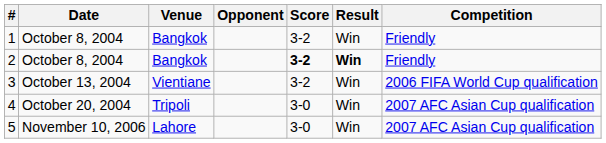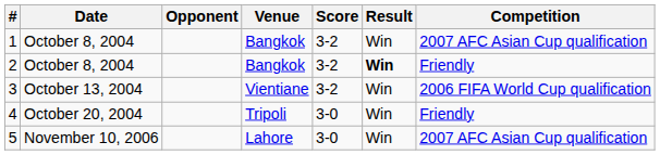 <table class="wikitable">
 <tr>
 <th>#</th>
 <th>Date</th>
+<th>Opponent</th>
 <th>Venue</th>
-<th>Opponent</th>
 <th>Score</th>
 <th>Result</th>
 <th>Competition</th>
 </tr>
 <tr>
 <td>1</td>
 <td>October 8, 2004</td>
+<td></td>
 <td><a href='#'>Bangkok</a></td>
-<td></td>
 <td>3-2</td>
 <td>Win</td>
-<td><a href='#'>Friendly</a></td>
+<td><a href='#'>2007 AFC Asian Cup qualification</a></td>
 </tr>
 <tr>
 <td>2</td>
 <td>October 8, 2004</td>
+<td></td>
 <td><a href='#'>Bangkok</a></td>
-<td></td>
-<td><strong>3-2</strong></td>
+<td>3-2</td>
 <td><strong>Win</strong></td>
 <td><a href='#'>Friendly</a></td>
 </tr>
 <tr>
 <td>3</td>
 <td>October 13, 2004</td>
+<td></td>
 <td><a href='#'>Vientiane</a></td>
-<td></td>
 <td>3-2</td>
 <td>Win</td>
 <td><a href='#'>2006 FIFA World Cup qualification</a></td>
 </tr>
 <tr>
 <td>4</td>
 <td>October 20, 2004</td>
+<td></td>
 <td><a href='#'>Tripoli</a></td>
-<td></td>
 <td>3-0</td>
 <td>Win</td>
-<td><a href='#'>2007 AFC Asian Cup qualification</a></td>
+<td><a href='#'>Friendly</a></td>
 </tr>
 <tr>
 <td>5</td>
 <td>November 10, 2006</td>
+<td></td>
 <td><a href='#'>Lahore</a></td>
-<td></td>
 <td>3-0</td>
 <td>Win</td>
 <td><a href='#'>2007 AFC Asian Cup qualification</a></td>
 </tr>
 </table>
